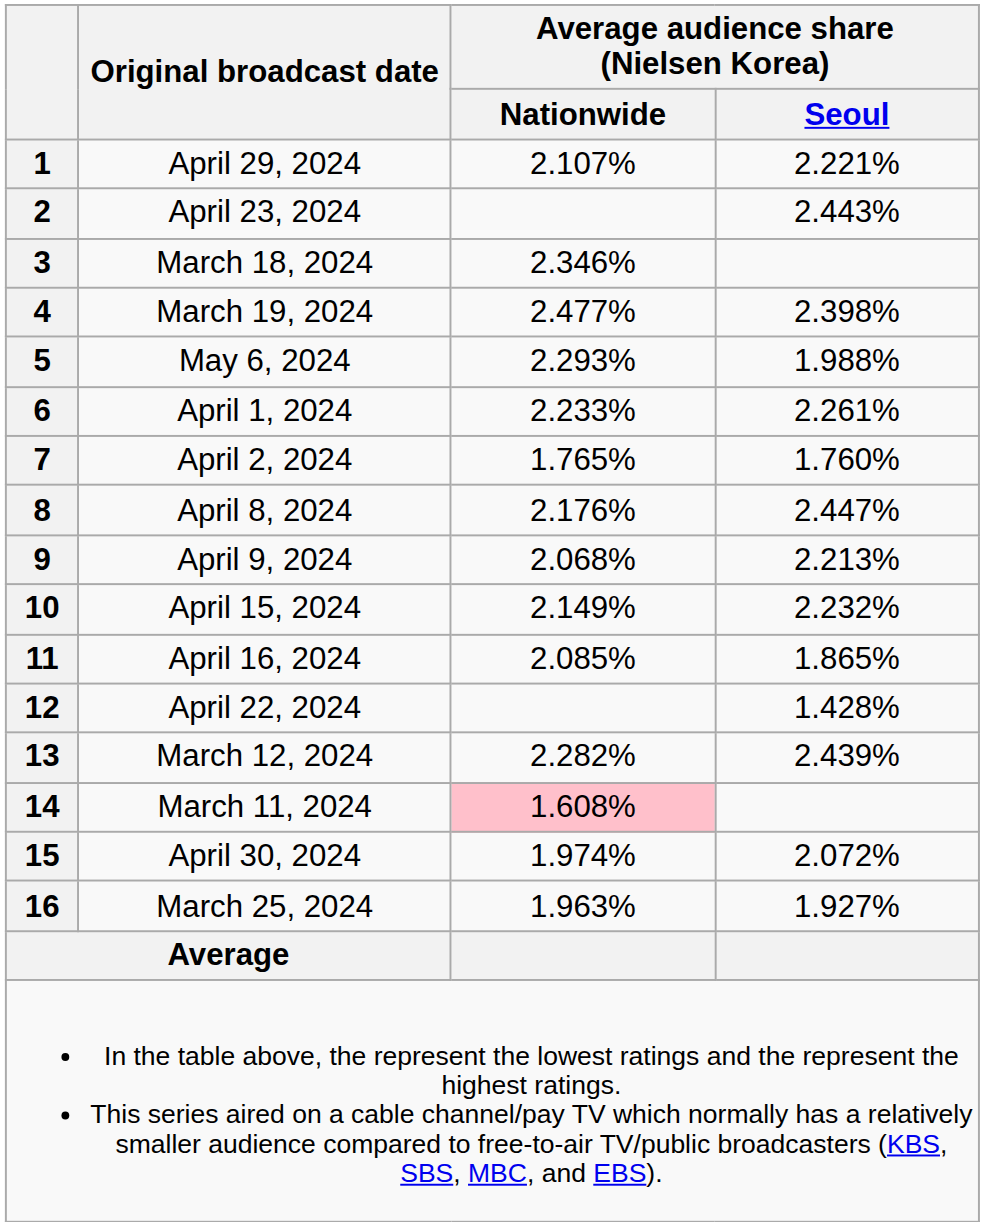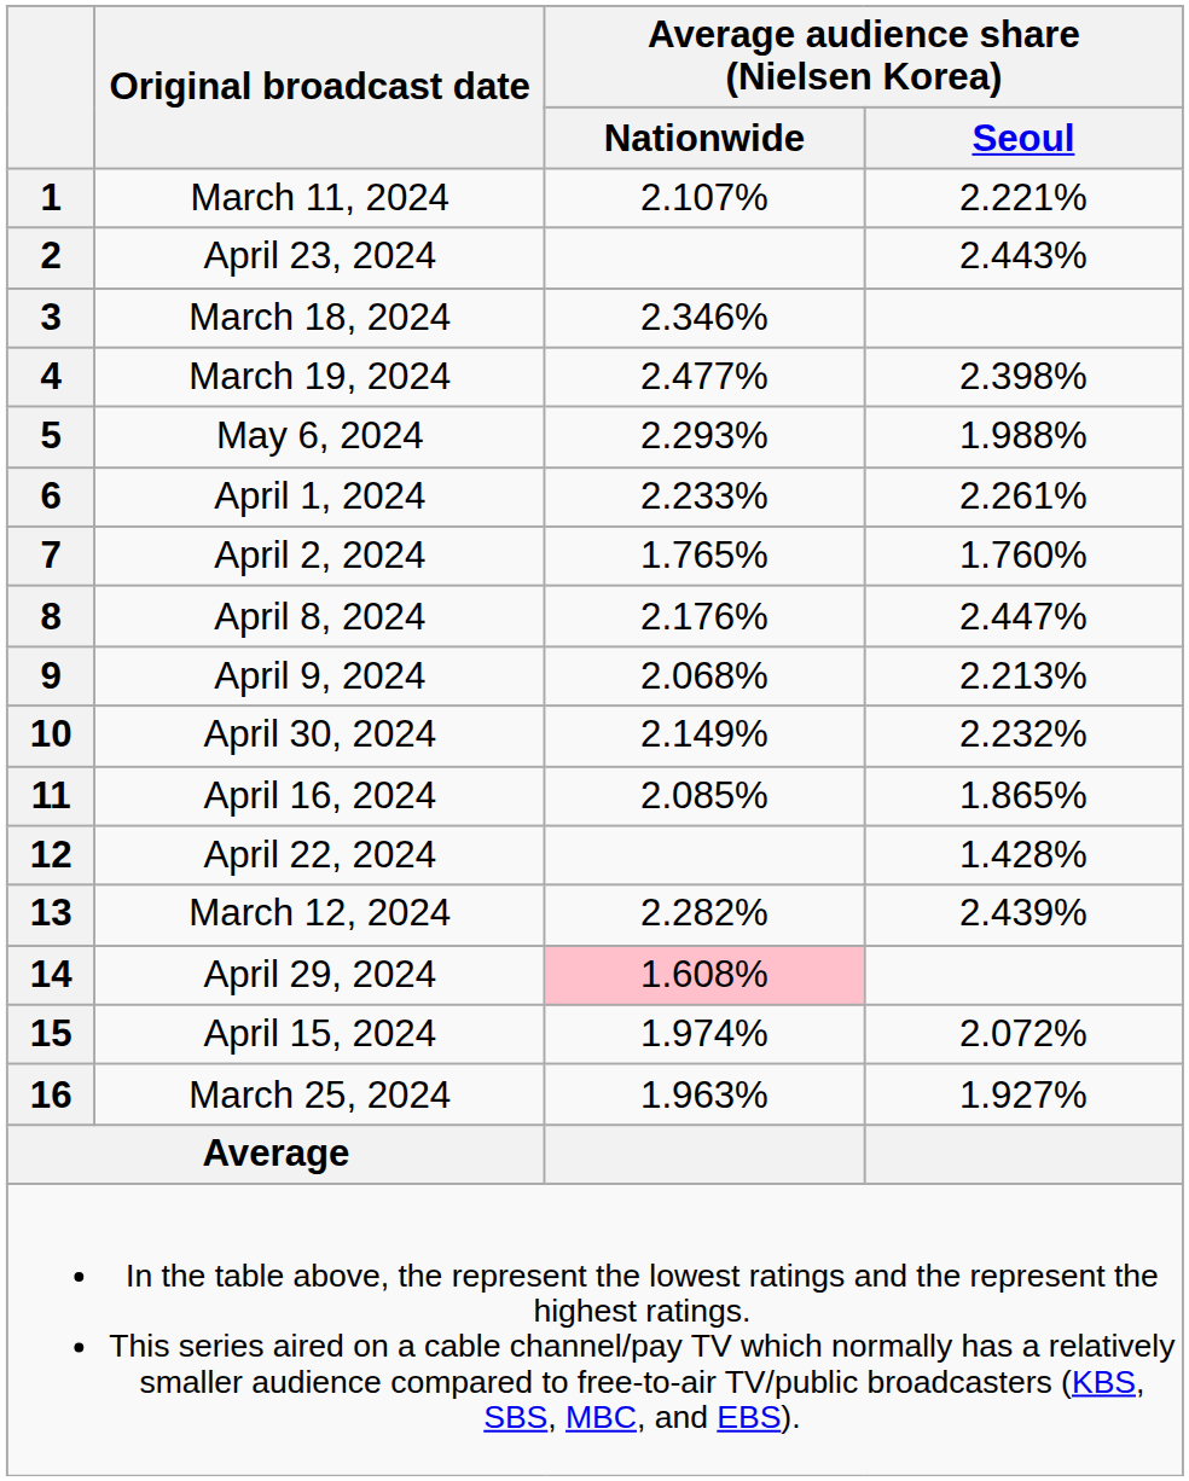 <table class="wikitable" style="margin-left:auto; margin-right:auto; width:500px; text-align:center">
 <tr>
 <th scope="col" rowspan="2"></th>
 <th scope="col" rowspan="2">Original broadcast date</th>
 <th scope="col" colspan="2">Average audience share<br>(Nielsen Korea)</th>
 </tr>
 <tr>
 <th scope="col" style="width:8em">Nationwide</th>
 <th scope="col" style="width:8em"><a href='#'>Seoul</a></th>
 </tr>
 <tr>
 <th scope="row">1</th>
-<td>April 29, 2024</td>
+<td>March 11, 2024</td>
 <td>2.107% </td>
 <td>2.221% </td>
 </tr>
 <tr>
 <th scope="row">2</th>
 <td>April 23, 2024</td>
 <td><strong></strong> </td>
 <td>2.443% </td>
 </tr>
 <tr>
 <th scope="row">3</th>
 <td>March 18, 2024</td>
 <td>2.346% </td>
 <td><strong></strong> </td>
 </tr>
 <tr>
 <th scope="row">4</th>
 <td>March 19, 2024</td>
 <td>2.477% </td>
 <td>2.398% </td>
 </tr>
 <tr>
 <th scope="row">5</th>
 <td>May 6, 2024</td>
 <td>2.293% </td>
 <td>1.988% </td>
 </tr>
 <tr>
 <th scope="row">6</th>
 <td>April 1, 2024</td>
 <td>2.233% </td>
 <td>2.261% </td>
 </tr>
 <tr>
 <th scope="row">7</th>
 <td>April 2, 2024</td>
 <td>1.765% </td>
 <td>1.760% </td>
 </tr>
 <tr>
 <th scope="row">8</th>
 <td>April 8, 2024</td>
 <td>2.176% </td>
 <td>2.447% </td>
 </tr>
 <tr>
 <th scope="row">9</th>
 <td>April 9, 2024</td>
 <td>2.068% </td>
 <td>2.213% </td>
 </tr>
 <tr>
 <th scope="row">10</th>
-<td>April 15, 2024</td>
+<td>April 30, 2024</td>
 <td>2.149% </td>
 <td>2.232% </td>
 </tr>
 <tr>
 <th scope="row">11</th>
 <td>April 16, 2024</td>
 <td>2.085% </td>
 <td>1.865% </td>
 </tr>
 <tr>
 <th scope="row">12</th>
 <td>April 22, 2024</td>
 <td><strong></strong> </td>
 <td>1.428% </td>
 </tr>
 <tr>
 <th scope="row">13</th>
 <td>March 12, 2024</td>
 <td>2.282% </td>
 <td>2.439% </td>
 </tr>
 <tr>
 <th scope="row">14</th>
-<td>March 11, 2024</td>
+<td>April 29, 2024</td>
 <td style="background: pink;">1.608% </td>
 <td><strong></strong> </td>
 </tr>
 <tr>
 <th scope="row">15</th>
-<td>April 30, 2024</td>
+<td>April 15, 2024</td>
 <td>1.974% </td>
 <td>2.072% </td>
 </tr>
 <tr>
 <th scope="row">16</th>
 <td>March 25, 2024</td>
 <td>1.963% </td>
 <td>1.927% </td>
 </tr>
 <tr>
 <th scope="col" colspan="2">Average</th>
 <th scope="col"></th>
 <th scope="col"></th>
 </tr>
 <tr>
 <td colspan="4" style="font-size:85%"><br><ul><li>In the table above, the <strong></strong> represent the lowest ratings and the <strong></strong> represent the highest ratings.</li><li>This series aired on a cable channel/pay TV which normally has a relatively smaller audience compared to free-to-air TV/public broadcasters (<a href='#'>KBS</a>, <a href='#'>SBS</a>, <a href='#'>MBC</a>, and <a href='#'>EBS</a>).</li></ul></td>
 </tr>
 </table>
